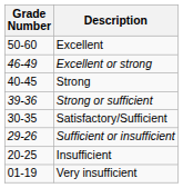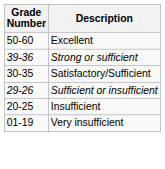 <table class="wikitable">
 <tr>
 <th>Grade<br>Number</th>
 <th>Description</th>
 </tr>
 <tr>
 <td>50-60</td>
 <td>Excellent</td>
-</tr>
-<tr>
-<td><em>46-49</em></td>
-<td><em>Excellent or strong</em></td>
-</tr>
-<tr>
-<td>40-45</td>
-<td>Strong</td>
 </tr>
 <tr>
 <td><em>39-36</em></td>
 <td><em>Strong or sufficient</em></td>
 </tr>
 <tr>
 <td>30-35</td>
 <td>Satisfactory/Sufficient</td>
 </tr>
 <tr>
 <td><em>29-26</em></td>
 <td><em>Sufficient or insufficient</em></td>
 </tr>
 <tr>
 <td>20-25</td>
 <td>Insufficient</td>
 </tr>
 <tr>
 <td>01-19</td>
 <td>Very insufficient</td>
 </tr>
 </table>
